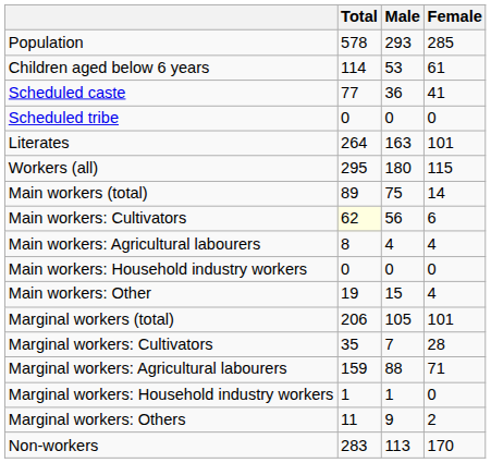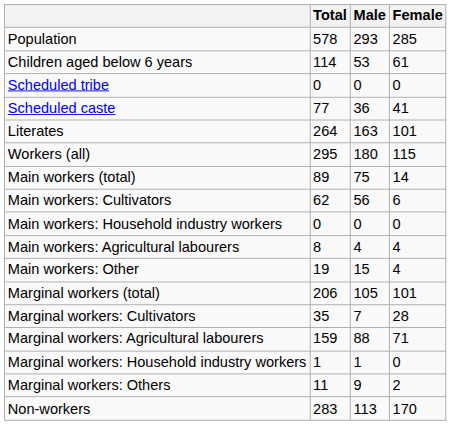 <table class="wikitable sortable">
 <tr>
 <th></th>
 <th>Total</th>
 <th>Male</th>
 <th>Female</th>
 </tr>
 <tr>
 <td>Population</td>
 <td>578</td>
 <td>293</td>
 <td>285</td>
 </tr>
 <tr>
 <td>Children aged below 6 years</td>
 <td>114</td>
 <td>53</td>
 <td>61</td>
 </tr>
 <tr>
+<td><a href='#'>Scheduled tribe</a></td>
+<td>0</td>
+<td>0</td>
+<td>0</td>
+</tr>
+<tr>
 <td><a href='#'>Scheduled caste</a></td>
 <td>77</td>
 <td>36</td>
 <td>41</td>
-</tr>
-<tr>
-<td><a href='#'>Scheduled tribe</a></td>
-<td>0</td>
-<td>0</td>
-<td>0</td>
 </tr>
 <tr>
 <td>Literates</td>
 <td>264</td>
 <td>163</td>
 <td>101</td>
 </tr>
 <tr>
 <td>Workers (all)</td>
 <td>295</td>
 <td>180</td>
 <td>115</td>
 </tr>
 <tr>
 <td>Main workers (total)</td>
 <td>89</td>
 <td>75</td>
 <td>14</td>
 </tr>
 <tr>
 <td>Main workers: Cultivators</td>
-<td style="background: lightyellow;">62</td>
+<td>62</td>
 <td>56</td>
 <td>6</td>
+</tr>
+<tr>
+<td>Main workers: Household industry workers</td>
+<td>0</td>
+<td>0</td>
+<td>0</td>
 </tr>
 <tr>
 <td>Main workers: Agricultural labourers</td>
 <td>8</td>
 <td>4</td>
 <td>4</td>
-</tr>
-<tr>
-<td>Main workers: Household industry workers</td>
-<td>0</td>
-<td>0</td>
-<td>0</td>
 </tr>
 <tr>
 <td>Main workers: Other</td>
 <td>19</td>
 <td>15</td>
 <td>4</td>
 </tr>
 <tr>
 <td>Marginal workers (total)</td>
 <td>206</td>
 <td>105</td>
 <td>101</td>
 </tr>
 <tr>
 <td>Marginal workers: Cultivators</td>
 <td>35</td>
 <td>7</td>
 <td>28</td>
 </tr>
 <tr>
 <td>Marginal workers: Agricultural labourers</td>
 <td>159</td>
 <td>88</td>
 <td>71</td>
 </tr>
 <tr>
 <td>Marginal workers: Household industry workers</td>
 <td>1</td>
 <td>1</td>
 <td>0</td>
 </tr>
 <tr>
 <td>Marginal workers: Others</td>
 <td>11</td>
 <td>9</td>
 <td>2</td>
 </tr>
 <tr>
 <td>Non-workers</td>
 <td>283</td>
 <td>113</td>
 <td>170</td>
 </tr>
 </table>
